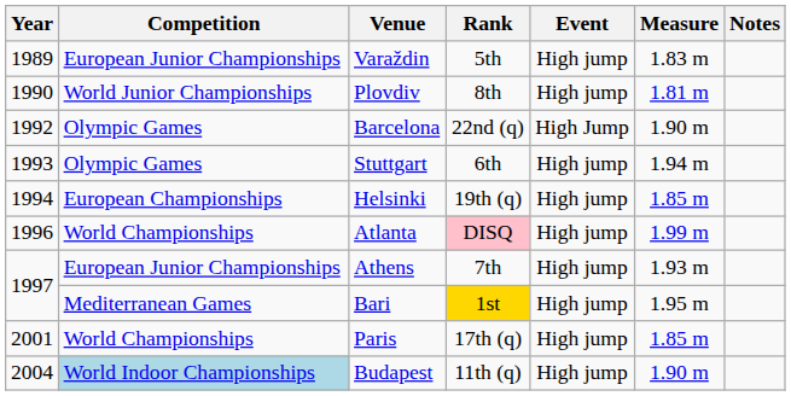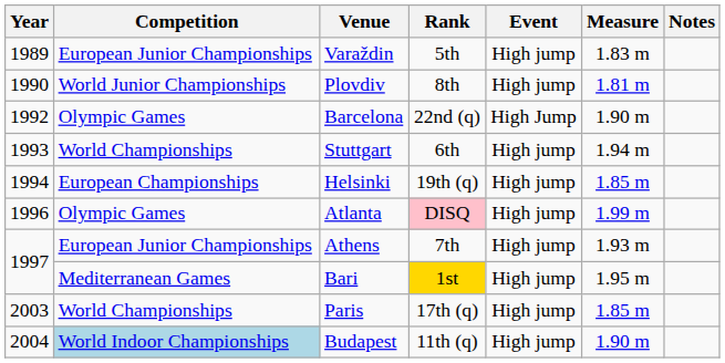 <table class="wikitable sortable" width=60% style="font-size:90%; text-align:center;">
 <tr>
 <th>Year</th>
 <th>Competition</th>
 <th>Venue</th>
 <th>Rank</th>
 <th>Event</th>
 <th>Measure</th>
 <th>Notes</th>
 </tr>
 <tr>
 <td>1989</td>
 <td align=left><a href='#'>European Junior Championships</a></td>
 <td align=left> <a href='#'>Varaždin</a></td>
 <td>5th</td>
 <td>High jump</td>
 <td>1.83 m</td>
 <td></td>
 </tr>
 <tr>
 <td>1990</td>
 <td align=left><a href='#'>World Junior Championships</a></td>
 <td align=left> <a href='#'>Plovdiv</a></td>
 <td>8th</td>
 <td>High jump</td>
 <td><a href='#'>1.81 m</a></td>
 <td></td>
 </tr>
 <tr>
 <td>1992</td>
 <td align=left><a href='#'>Olympic Games</a></td>
 <td align=left> <a href='#'>Barcelona</a></td>
 <td>22nd (q)</td>
 <td>High Jump</td>
 <td>1.90 m</td>
 <td></td>
 </tr>
 <tr>
 <td>1993</td>
-<td align=left><a href='#'>Olympic Games</a></td>
+<td align=left><a href='#'>World Championships</a></td>
 <td align=left> <a href='#'>Stuttgart</a></td>
 <td>6th</td>
 <td>High jump</td>
 <td>1.94 m</td>
 <td></td>
 </tr>
 <tr>
 <td>1994</td>
 <td align=left><a href='#'>European Championships</a></td>
 <td align=left> <a href='#'>Helsinki</a></td>
 <td>19th (q)</td>
 <td>High jump</td>
 <td><a href='#'>1.85 m</a></td>
 <td></td>
 </tr>
 <tr>
 <td>1996</td>
-<td align=left><a href='#'>World Championships</a></td>
+<td align=left><a href='#'>Olympic Games</a></td>
 <td align=left> <a href='#'>Atlanta</a></td>
 <td bgcolor=pink align="center">DISQ</td>
 <td>High jump</td>
 <td><a href='#'>1.99 m</a></td>
 <td></td>
 </tr>
 <tr>
 <td rowspan=2>1997</td>
 <td align=left><a href='#'>European Junior Championships</a></td>
 <td align=left> <a href='#'>Athens</a></td>
 <td>7th</td>
 <td>High jump</td>
 <td>1.93 m</td>
 <td></td>
 </tr>
 <tr>
 <td align=left><a href='#'>Mediterranean Games</a></td>
 <td align=left> <a href='#'>Bari</a></td>
 <td bgcolor="gold">1st</td>
 <td>High jump</td>
 <td>1.95 m</td>
 <td></td>
 </tr>
 <tr>
-<td>2001</td>
+<td>2003</td>
 <td align=left><a href='#'>World Championships</a></td>
 <td align=left> <a href='#'>Paris</a></td>
 <td>17th (q)</td>
 <td>High jump</td>
 <td><a href='#'>1.85 m</a></td>
 <td></td>
 </tr>
 <tr>
 <td>2004</td>
 <td align=left style="background: lightblue;"><a href='#'>World Indoor Championships</a></td>
 <td align=left> <a href='#'>Budapest</a></td>
 <td>11th (q)</td>
 <td>High jump</td>
 <td><a href='#'>1.90 m</a></td>
 <td></td>
 </tr>
 </table>
